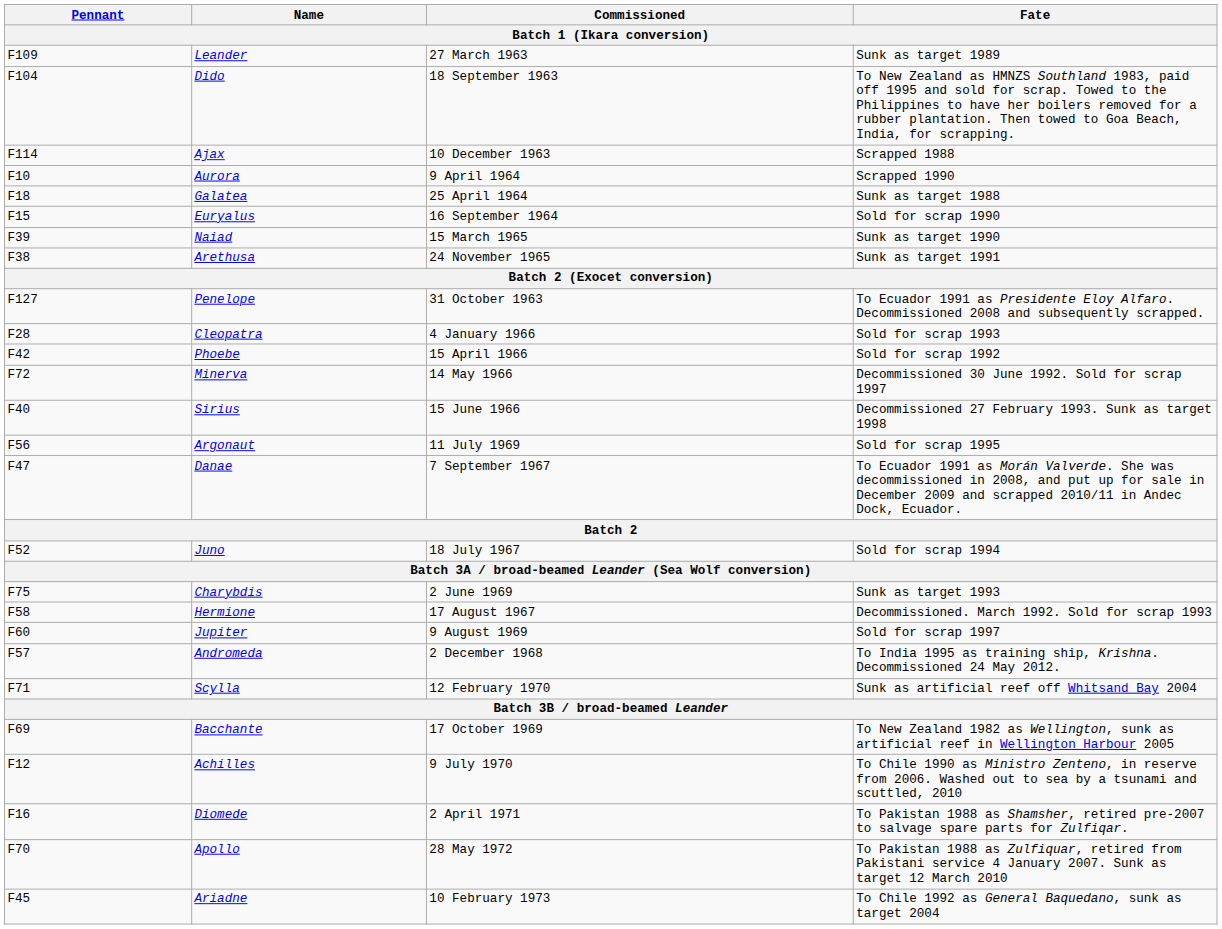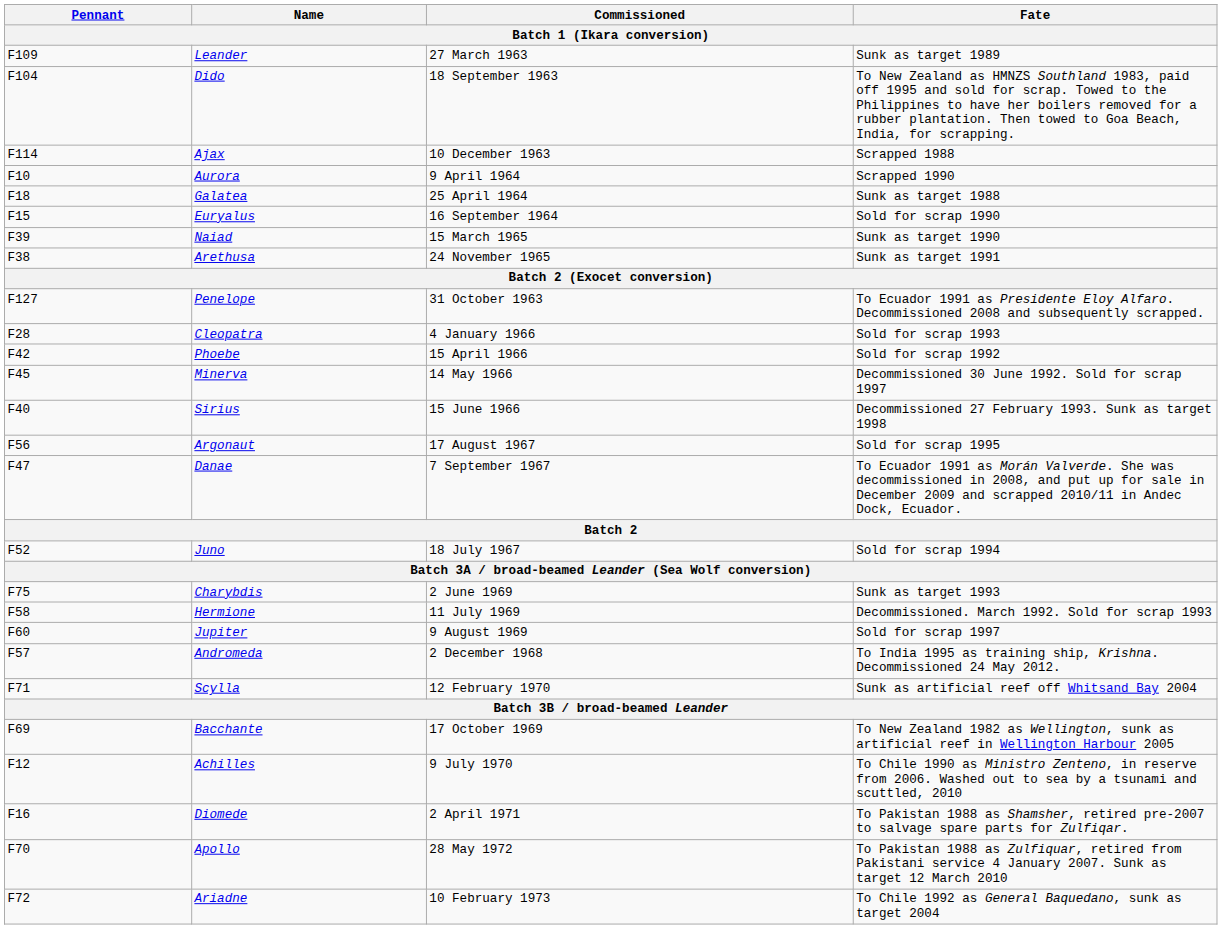 <table class="wikitable">
 <tr valign=top>
 <th><a href='#'>Pennant</a></th>
 <th>Name</th>
 <th>Commissioned</th>
 <th width="30%">Fate</th>
 </tr>
 <tr valign=top>
 <th colspan="8" align="center" bgcolor="#E0E0E0">Batch 1 (Ikara conversion)</th>
 </tr>
 <tr valign=top>
 <td>F109</td>
 <td><a href='#'><em>Leander</em></a></td>
 <td>27 March 1963 </td>
 <td>Sunk as target 1989</td>
 </tr>
 <tr valign=top>
 <td>F104</td>
 <td><a href='#'><em>Dido</em></a></td>
 <td>18 September 1963 </td>
 <td>To New Zealand as HMNZS <em>Southland</em> 1983, paid off 1995 and sold for scrap. Towed to the Philippines to have her boilers removed for a rubber plantation. Then towed to Goa Beach, India, for scrapping.</td>
 </tr>
 <tr valign=top>
 <td>F114</td>
 <td><a href='#'><em>Ajax</em></a></td>
 <td>10 December 1963 </td>
 <td>Scrapped 1988</td>
 </tr>
 <tr valign=top>
 <td>F10</td>
 <td><a href='#'><em>Aurora</em></a></td>
 <td>9 April 1964 </td>
 <td>Scrapped 1990</td>
 </tr>
 <tr valign=top>
 <td>F18</td>
 <td><a href='#'><em>Galatea</em></a></td>
 <td>25 April 1964 </td>
 <td>Sunk as target 1988</td>
 </tr>
 <tr valign=top>
 <td>F15</td>
 <td><a href='#'><em>Euryalus</em></a></td>
 <td>16 September 1964 </td>
 <td>Sold for scrap 1990</td>
 </tr>
 <tr valign=top>
 <td>F39</td>
 <td><a href='#'><em>Naiad</em></a></td>
 <td>15 March 1965 </td>
 <td>Sunk as target 1990</td>
 </tr>
 <tr valign=top>
 <td>F38</td>
 <td><a href='#'><em>Arethusa</em></a></td>
 <td>24 November 1965 </td>
 <td>Sunk as target 1991</td>
 </tr>
 <tr valign=top>
 <th colspan="8" align="center" bgcolor="#E0E0E0">Batch 2 (Exocet conversion)</th>
 </tr>
 <tr valign=top>
 <td>F127</td>
 <td><a href='#'><em>Penelope</em></a></td>
 <td>31 October 1963 </td>
 <td>To Ecuador 1991 as <em>Presidente Eloy Alfaro</em>. Decommissioned 2008 and subsequently scrapped.</td>
 </tr>
 <tr valign=top>
 <td>F28</td>
 <td><a href='#'><em>Cleopatra</em></a></td>
 <td>4 January 1966 </td>
 <td>Sold for scrap 1993</td>
 </tr>
 <tr valign=top>
 <td>F42</td>
 <td><a href='#'><em>Phoebe</em></a></td>
 <td>15 April 1966 </td>
 <td>Sold for scrap 1992</td>
 </tr>
 <tr valign=top>
-<td>F72</td>
+<td>F45</td>
 <td><a href='#'><em>Minerva</em></a></td>
 <td>14 May 1966 </td>
 <td>Decommissioned 30 June 1992. Sold for scrap 1997</td>
 </tr>
 <tr valign=top>
 <td>F40</td>
 <td><a href='#'><em>Sirius</em></a></td>
 <td>15 June 1966 </td>
 <td>Decommissioned 27 February 1993. Sunk as target 1998</td>
 </tr>
 <tr valign=top>
 <td>F56</td>
 <td><a href='#'><em>Argonaut</em></a></td>
-<td>11 July 1969 </td>
+<td>17 August 1967 </td>
 <td>Sold for scrap 1995</td>
 </tr>
 <tr valign=top>
 <td>F47</td>
 <td><a href='#'><em>Danae</em></a></td>
 <td>7 September 1967 </td>
 <td>To Ecuador 1991 as <em>Morán Valverde</em>. She was decommissioned in 2008, and put up for sale in December 2009 and scrapped 2010/11 in Andec Dock, Ecuador.</td>
 </tr>
 <tr valign=top>
 <th colspan="8" align="center" bgcolor="#E0E0E0">Batch 2</th>
 </tr>
 <tr valign=top>
 <td>F52</td>
 <td><a href='#'><em>Juno</em></a></td>
 <td>18 July 1967 </td>
 <td>Sold for scrap 1994</td>
 </tr>
 <tr valign=top>
 <th colspan="8" align="center" bgcolor="#E0E0E0">Batch 3A / broad-beamed <em>Leander</em> (Sea Wolf conversion)</th>
 </tr>
 <tr valign=top>
 <td>F75</td>
 <td><a href='#'><em>Charybdis</em></a></td>
 <td>2 June 1969 </td>
 <td>Sunk as target 1993</td>
 </tr>
 <tr valign=top>
 <td>F58</td>
 <td><a href='#'><em>Hermione</em></a></td>
-<td>17 August 1967 </td>
+<td>11 July 1969 </td>
 <td>Decommissioned. March 1992. Sold for scrap 1993</td>
 </tr>
 <tr valign=top>
 <td>F60</td>
 <td><a href='#'><em>Jupiter</em></a></td>
 <td>9 August 1969 </td>
 <td>Sold for scrap 1997</td>
 </tr>
 <tr valign=top>
 <td>F57</td>
 <td><a href='#'><em>Andromeda</em></a></td>
 <td>2 December 1968 </td>
 <td>To India 1995 as training ship, <em>Krishna</em>. Decommissioned 24 May 2012.</td>
 </tr>
 <tr valign=top>
 <td>F71</td>
 <td><a href='#'><em>Scylla</em></a></td>
 <td>12 February 1970 </td>
 <td>Sunk as artificial reef off <a href='#'>Whitsand Bay</a> 2004</td>
 </tr>
 <tr valign=top>
 <th colspan="8" align="center" bgcolor="#E0E0E0">Batch 3B / broad-beamed <em>Leander</em></th>
 </tr>
 <tr valign=top>
 <td>F69</td>
 <td><a href='#'><em>Bacchante</em></a></td>
 <td>17 October 1969 </td>
 <td>To New Zealand 1982 as <em>Wellington</em>, sunk as artificial reef in <a href='#'>Wellington Harbour</a> 2005</td>
 </tr>
 <tr valign=top>
 <td>F12</td>
 <td><a href='#'><em>Achilles</em></a></td>
 <td>9 July 1970 </td>
 <td>To Chile 1990 as <em>Ministro Zenteno</em>, in reserve from 2006. Washed out to sea by a tsunami and scuttled, 2010</td>
 </tr>
 <tr valign=top>
 <td>F16</td>
 <td><a href='#'><em>Diomede</em></a></td>
 <td>2 April 1971 </td>
 <td>To Pakistan 1988 as <em>Shamsher</em>, retired pre-2007 to salvage spare parts for <em>Zulfiqar</em>.</td>
 </tr>
 <tr valign=top>
 <td>F70</td>
 <td><a href='#'><em>Apollo</em></a></td>
 <td>28 May 1972 </td>
 <td>To Pakistan 1988 as <em>Zulfiquar</em>, retired from Pakistani service 4 January 2007. Sunk as target 12 March 2010</td>
 </tr>
 <tr valign=top>
-<td>F45</td>
+<td>F72</td>
 <td><a href='#'><em>Ariadne</em></a></td>
 <td>10 February 1973 </td>
 <td>To Chile 1992 as <em>General Baquedano</em>, sunk as target 2004</td>
 </tr>
 </table>
